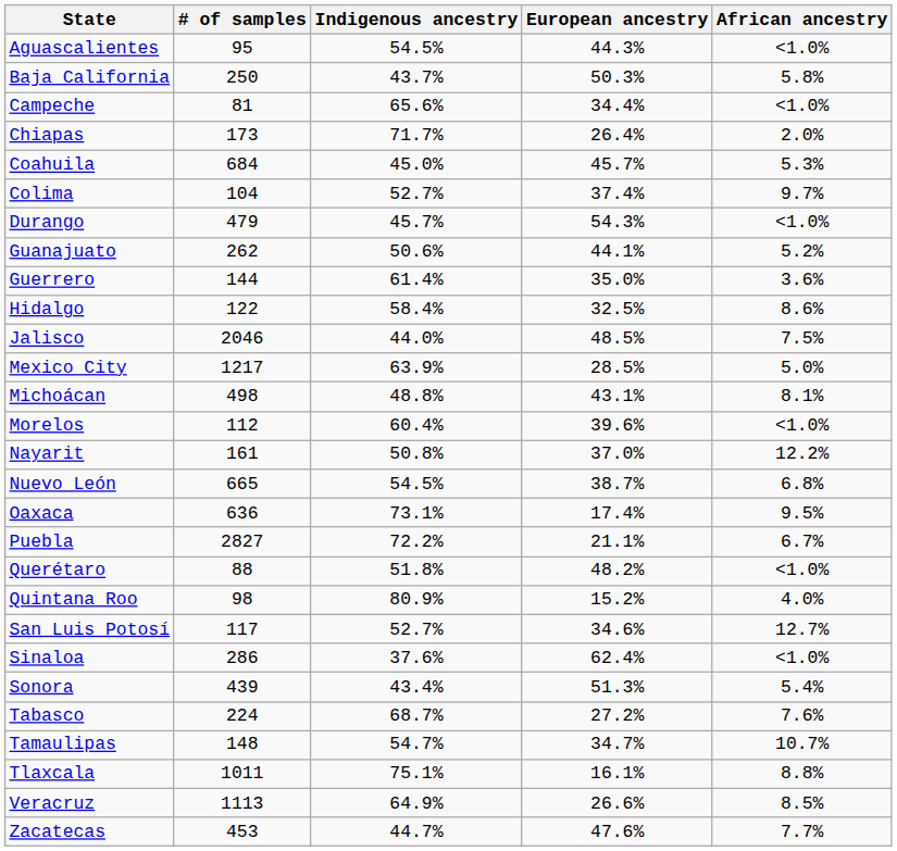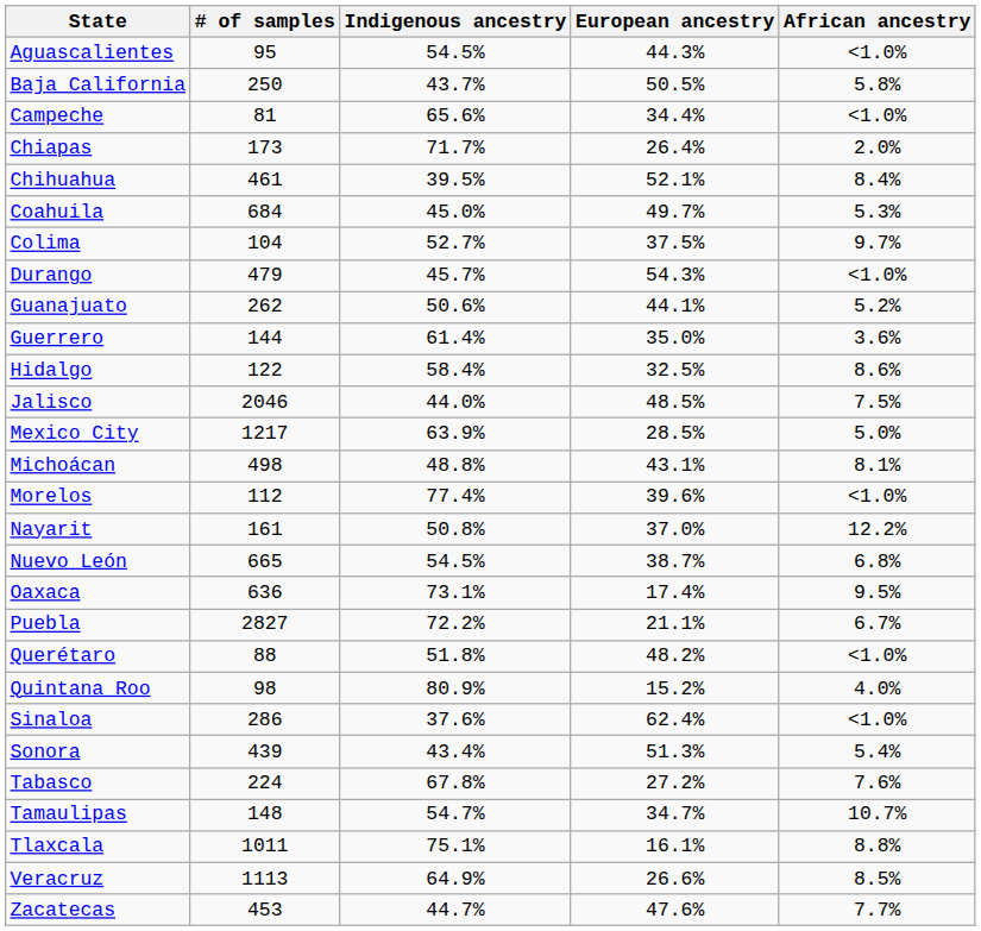 <table class="wikitable sortable" style="float:center; text-align:center;">
 <tr>
 <th>State</th>
 <th># of samples</th>
 <th>Indigenous ancestry</th>
 <th>European ancestry</th>
 <th>African ancestry</th>
 </tr>
 <tr>
 <td style="text-align:left"><a href='#'>Aguascalientes</a></td>
 <td>95</td>
 <td>54.5%</td>
 <td>44.3%</td>
 <td><1.0%</td>
 </tr>
 <tr>
 <td style="text-align:left"><a href='#'>Baja California</a></td>
 <td>250</td>
 <td>43.7%</td>
-<td>50.3%</td>
+<td>50.5%</td>
 <td>5.8%</td>
 </tr>
 <tr>
 <td style="text-align:left"><a href='#'>Campeche</a></td>
 <td>81</td>
 <td>65.6%</td>
 <td>34.4%</td>
 <td><1.0%</td>
 </tr>
 <tr>
 <td style="text-align:left"><a href='#'>Chiapas</a></td>
 <td>173</td>
 <td>71.7%</td>
 <td>26.4%</td>
 <td>2.0%</td>
 </tr>
 <tr>
+<td style="text-align:left"><a href='#'>Chihuahua</a></td>
+<td>461</td>
+<td>39.5%</td>
+<td>52.1%</td>
+<td>8.4%</td>
+</tr>
+<tr>
 <td style="text-align:left"><a href='#'>Coahuila</a></td>
 <td>684</td>
 <td>45.0%</td>
-<td>45.7%</td>
+<td>49.7%</td>
 <td>5.3%</td>
 </tr>
 <tr>
 <td style="text-align:left"><a href='#'>Colima</a></td>
 <td>104</td>
 <td>52.7%</td>
-<td>37.4%</td>
+<td>37.5%</td>
 <td>9.7%</td>
 </tr>
 <tr>
 <td style="text-align:left"><a href='#'>Durango</a></td>
 <td>479</td>
 <td>45.7%</td>
 <td>54.3%</td>
 <td><1.0%</td>
 </tr>
 <tr>
 <td style="text-align:left"><a href='#'>Guanajuato</a></td>
 <td>262</td>
 <td>50.6%</td>
 <td>44.1%</td>
 <td>5.2%</td>
 </tr>
 <tr>
 <td style="text-align:left"><a href='#'>Guerrero</a></td>
 <td>144</td>
 <td>61.4%</td>
 <td>35.0%</td>
 <td>3.6%</td>
 </tr>
 <tr>
 <td style="text-align:left"><a href='#'>Hidalgo</a></td>
 <td>122</td>
 <td>58.4%</td>
 <td>32.5%</td>
 <td>8.6%</td>
 </tr>
 <tr>
 <td style="text-align:left"><a href='#'>Jalisco</a></td>
 <td>2046</td>
 <td>44.0%</td>
 <td>48.5%</td>
 <td>7.5%</td>
 </tr>
 <tr>
 <td style="text-align:left"><a href='#'>Mexico City</a></td>
 <td>1217</td>
 <td>63.9%</td>
 <td>28.5%</td>
 <td>5.0%</td>
 </tr>
 <tr>
 <td style="text-align:left"><a href='#'>Michoácan</a></td>
 <td>498</td>
 <td>48.8%</td>
 <td>43.1%</td>
 <td>8.1%</td>
 </tr>
 <tr>
 <td style="text-align:left"><a href='#'>Morelos</a></td>
 <td>112</td>
-<td>60.4%</td>
+<td>77.4%</td>
 <td>39.6%</td>
 <td><1.0%</td>
 </tr>
 <tr>
 <td style="text-align:left"><a href='#'>Nayarit</a></td>
 <td>161</td>
 <td>50.8%</td>
 <td>37.0%</td>
 <td>12.2%</td>
 </tr>
 <tr>
 <td style="text-align:left"><a href='#'>Nuevo León</a></td>
 <td>665</td>
 <td>54.5%</td>
 <td>38.7%</td>
 <td>6.8%</td>
 </tr>
 <tr>
 <td style="text-align:left"><a href='#'>Oaxaca</a></td>
 <td>636</td>
 <td>73.1%</td>
 <td>17.4%</td>
 <td>9.5%</td>
 </tr>
 <tr>
 <td style="text-align:left"><a href='#'>Puebla</a></td>
 <td>2827</td>
 <td>72.2%</td>
 <td>21.1%</td>
 <td>6.7%</td>
 </tr>
 <tr>
 <td style="text-align:left"><a href='#'>Querétaro</a></td>
 <td>88</td>
 <td>51.8%</td>
 <td>48.2%</td>
 <td><1.0%</td>
 </tr>
 <tr>
 <td style="text-align: left;"><a href='#'>Quintana Roo</a></td>
 <td>98</td>
 <td>80.9%</td>
 <td>15.2%</td>
 <td>4.0%</td>
 </tr>
 <tr>
-<td style="text-align: left;"><a href='#'>San Luis Potosí</a></td>
-<td>117</td>
-<td>52.7%</td>
-<td>34.6%</td>
-<td>12.7%</td>
-</tr>
-<tr>
 <td style="text-align: left;"><a href='#'>Sinaloa</a></td>
 <td>286</td>
 <td>37.6%</td>
 <td>62.4%</td>
 <td><1.0%</td>
 </tr>
 <tr>
 <td style="text-align: left;"><a href='#'>Sonora</a></td>
 <td>439</td>
 <td>43.4%</td>
 <td>51.3%</td>
 <td>5.4%</td>
 </tr>
 <tr>
 <td style="text-align: left;"><a href='#'>Tabasco</a></td>
 <td>224</td>
-<td>68.7%</td>
+<td>67.8%</td>
 <td>27.2%</td>
 <td>7.6%</td>
 </tr>
 <tr>
 <td style="text-align: left;"><a href='#'>Tamaulipas</a></td>
 <td>148</td>
 <td>54.7%</td>
 <td>34.7%</td>
 <td>10.7%</td>
 </tr>
 <tr>
 <td style="text-align: left;"><a href='#'>Tlaxcala</a></td>
 <td>1011</td>
 <td>75.1%</td>
 <td>16.1%</td>
 <td>8.8%</td>
 </tr>
 <tr>
 <td style="text-align: left;"><a href='#'>Veracruz</a></td>
 <td>1113</td>
 <td>64.9%</td>
 <td>26.6%</td>
 <td>8.5%</td>
 </tr>
 <tr>
 <td style="text-align: left;"><a href='#'>Zacatecas</a></td>
 <td>453</td>
 <td>44.7%</td>
 <td>47.6%</td>
 <td>7.7%</td>
 </tr>
 </table>
